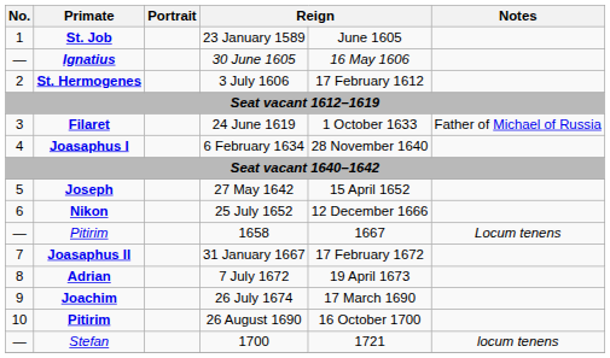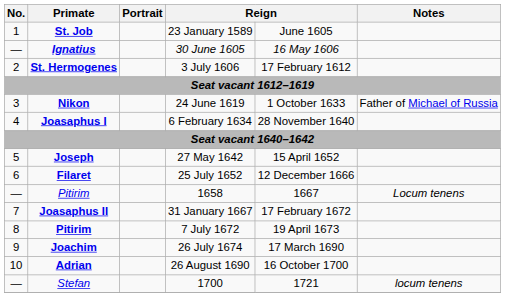 <table class="wikitable" style="text-align:center;">
 <tr>
 <th>No.</th>
 <th>Primate</th>
 <th>Portrait</th>
 <th colspan="2">Reign</th>
 <th>Notes</th>
 </tr>
 <tr>
 <td>1</td>
 <td><strong><a href='#'>St. Job</a></strong></td>
 <td></td>
 <td>23 January 1589</td>
 <td>June 1605</td>
 <td></td>
 </tr>
 <tr>
 <td>—</td>
 <td><strong><em><a href='#'>Ignatius</a></em></strong></td>
 <td></td>
 <td><em>30 June 1605</em></td>
 <td><em>16 May 1606</em></td>
 <td></td>
 </tr>
 <tr>
 <td>2</td>
 <td><strong><a href='#'>St. Hermogenes</a></strong></td>
 <td></td>
 <td>3 July 1606</td>
 <td>17 February 1612</td>
 <td></td>
 </tr>
 <tr>
 <td colspan="6" style="background:#B9B9B9"><strong><em>Seat vacant 1612–1619</em></strong></td>
 </tr>
 <tr>
 <td>3</td>
-<td><strong><a href='#'>Filaret</a></strong><br></td>
+<td><strong><a href='#'>Nikon</a></strong><br></td>
 <td></td>
 <td>24 June 1619</td>
 <td>1 October 1633</td>
 <td>Father of <a href='#'>Michael of Russia</a></td>
 </tr>
 <tr>
 <td>4</td>
 <td><strong><a href='#'>Joasaphus I</a></strong></td>
 <td></td>
 <td>6 February 1634</td>
 <td>28 November 1640</td>
 <td></td>
 </tr>
 <tr>
 <td colspan="6" style="background:#B9B9B9"><strong><em>Seat vacant 1640–1642</em></strong></td>
 </tr>
 <tr>
 <td>5</td>
 <td><strong><a href='#'>Joseph</a></strong><br></td>
 <td></td>
 <td>27 May 1642</td>
 <td>15 April 1652</td>
 <td></td>
 </tr>
 <tr>
 <td>6</td>
-<td><strong><a href='#'>Nikon</a></strong><br></td>
+<td><strong><a href='#'>Filaret</a></strong><br></td>
 <td></td>
 <td>25 July 1652</td>
 <td>12 December 1666</td>
 <td></td>
 </tr>
 <tr>
 <td>—</td>
 <td><em><a href='#'>Pitirim</a></em></td>
 <td></td>
 <td>1658</td>
 <td>1667</td>
 <td><em>Locum tenens</em></td>
 </tr>
 <tr>
 <td>7</td>
 <td><strong><a href='#'>Joasaphus II</a></strong></td>
 <td></td>
 <td>31 January 1667</td>
 <td>17 February 1672</td>
 <td></td>
 </tr>
 <tr>
 <td>8</td>
-<td><strong><a href='#'>Adrian</a></strong></td>
+<td><strong><a href='#'>Pitirim</a></strong></td>
 <td></td>
 <td>7 July 1672</td>
 <td>19 April 1673</td>
 <td></td>
 </tr>
 <tr>
 <td>9</td>
 <td><strong><a href='#'>Joachim</a></strong><br></td>
 <td></td>
 <td>26 July 1674</td>
 <td>17 March 1690</td>
 <td></td>
 </tr>
 <tr>
 <td>10</td>
-<td><strong><a href='#'>Pitirim</a></strong></td>
+<td><strong><a href='#'>Adrian</a></strong></td>
 <td></td>
 <td>26 August 1690</td>
 <td>16 October 1700</td>
 <td></td>
 </tr>
 <tr>
 <td>—</td>
 <td><em><a href='#'>Stefan</a></em></td>
 <td></td>
 <td>1700</td>
 <td>1721</td>
 <td><em>locum tenens</em></td>
 </tr>
 <tr>
 </tr>
 </table>
